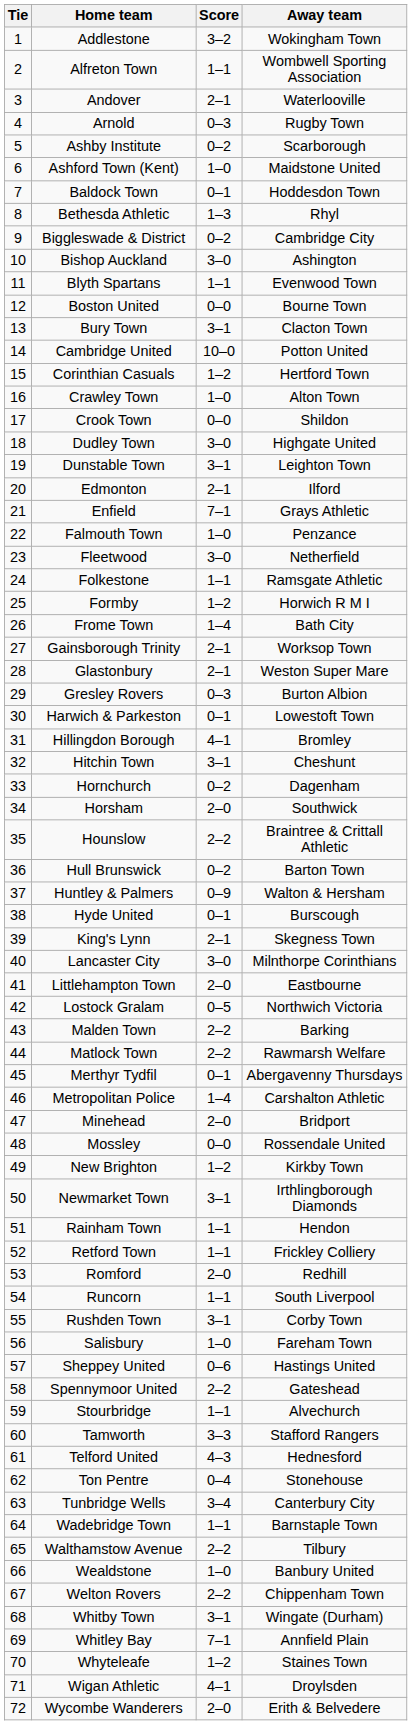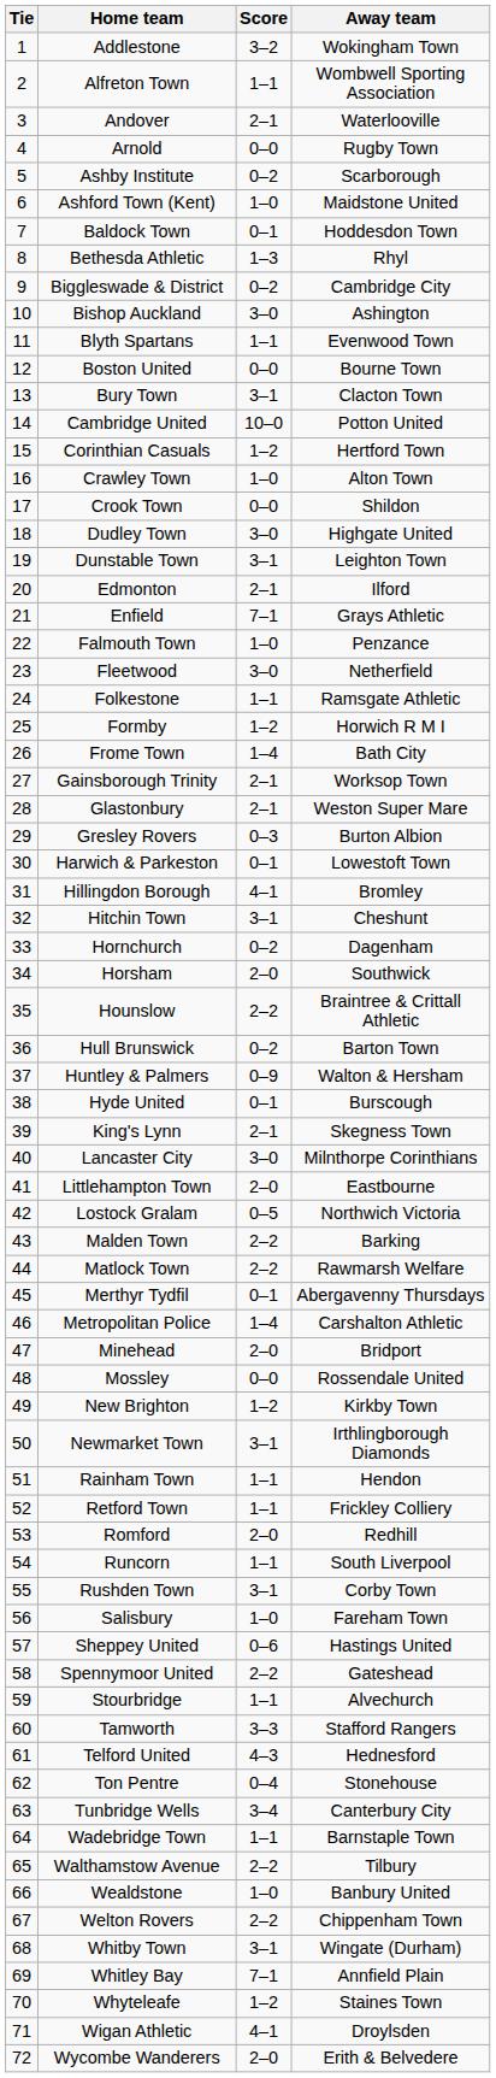 <table class="wikitable" style="text-align:center;">
 <tr>
 <th width=20>Tie</th>
 <th width=175>Home team</th>
 <th width=20>Score</th>
 <th width=175>Away team</th>
 </tr>
 <tr>
 <td>1</td>
 <td>Addlestone</td>
 <td>3–2</td>
 <td>Wokingham Town</td>
 </tr>
 <tr>
 <td>2</td>
 <td>Alfreton Town</td>
 <td>1–1</td>
 <td>Wombwell Sporting Association</td>
 </tr>
 <tr>
 <td>3</td>
 <td>Andover</td>
 <td>2–1</td>
 <td>Waterlooville</td>
 </tr>
 <tr>
 <td>4</td>
 <td>Arnold</td>
-<td>0–3</td>
+<td>0–0</td>
 <td>Rugby Town</td>
 </tr>
 <tr>
 <td>5</td>
 <td>Ashby Institute</td>
 <td>0–2</td>
 <td>Scarborough</td>
 </tr>
 <tr>
 <td>6</td>
 <td>Ashford Town (Kent)</td>
 <td>1–0</td>
 <td>Maidstone United</td>
 </tr>
 <tr>
 <td>7</td>
 <td>Baldock Town</td>
 <td>0–1</td>
 <td>Hoddesdon Town</td>
 </tr>
 <tr>
 <td>8</td>
 <td>Bethesda Athletic</td>
 <td>1–3</td>
 <td>Rhyl</td>
 </tr>
 <tr>
 <td>9</td>
 <td>Biggleswade & District</td>
 <td>0–2</td>
 <td>Cambridge City</td>
 </tr>
 <tr>
 <td>10</td>
 <td>Bishop Auckland</td>
 <td>3–0</td>
 <td>Ashington</td>
 </tr>
 <tr>
 <td>11</td>
 <td>Blyth Spartans</td>
 <td>1–1</td>
 <td>Evenwood Town</td>
 </tr>
 <tr>
 <td>12</td>
 <td>Boston United</td>
 <td>0–0</td>
 <td>Bourne Town</td>
 </tr>
 <tr>
 <td>13</td>
 <td>Bury Town</td>
 <td>3–1</td>
 <td>Clacton Town</td>
 </tr>
 <tr>
 <td>14</td>
 <td>Cambridge United</td>
 <td>10–0</td>
 <td>Potton United</td>
 </tr>
 <tr>
 <td>15</td>
 <td>Corinthian Casuals</td>
 <td>1–2</td>
 <td>Hertford Town</td>
 </tr>
 <tr>
 <td>16</td>
 <td>Crawley Town</td>
 <td>1–0</td>
 <td>Alton Town</td>
 </tr>
 <tr>
 <td>17</td>
 <td>Crook Town</td>
 <td>0–0</td>
 <td>Shildon</td>
 </tr>
 <tr>
 <td>18</td>
 <td>Dudley Town</td>
 <td>3–0</td>
 <td>Highgate United</td>
 </tr>
 <tr>
 <td>19</td>
 <td>Dunstable Town</td>
 <td>3–1</td>
 <td>Leighton Town</td>
 </tr>
 <tr>
 <td>20</td>
 <td>Edmonton</td>
 <td>2–1</td>
 <td>Ilford</td>
 </tr>
 <tr>
 <td>21</td>
 <td>Enfield</td>
 <td>7–1</td>
 <td>Grays Athletic</td>
 </tr>
 <tr>
 <td>22</td>
 <td>Falmouth Town</td>
 <td>1–0</td>
 <td>Penzance</td>
 </tr>
 <tr>
 <td>23</td>
 <td>Fleetwood</td>
 <td>3–0</td>
 <td>Netherfield</td>
 </tr>
 <tr>
 <td>24</td>
 <td>Folkestone</td>
 <td>1–1</td>
 <td>Ramsgate Athletic</td>
 </tr>
 <tr>
 <td>25</td>
 <td>Formby</td>
 <td>1–2</td>
 <td>Horwich R M I</td>
 </tr>
 <tr>
 <td>26</td>
 <td>Frome Town</td>
 <td>1–4</td>
 <td>Bath City</td>
 </tr>
 <tr>
 <td>27</td>
 <td>Gainsborough Trinity</td>
 <td>2–1</td>
 <td>Worksop Town</td>
 </tr>
 <tr>
 <td>28</td>
 <td>Glastonbury</td>
 <td>2–1</td>
 <td>Weston Super Mare</td>
 </tr>
 <tr>
 <td>29</td>
 <td>Gresley Rovers</td>
 <td>0–3</td>
 <td>Burton Albion</td>
 </tr>
 <tr>
 <td>30</td>
 <td>Harwich & Parkeston</td>
 <td>0–1</td>
 <td>Lowestoft Town</td>
 </tr>
 <tr>
 <td>31</td>
 <td>Hillingdon Borough</td>
 <td>4–1</td>
 <td>Bromley</td>
 </tr>
 <tr>
 <td>32</td>
 <td>Hitchin Town</td>
 <td>3–1</td>
 <td>Cheshunt</td>
 </tr>
 <tr>
 <td>33</td>
 <td>Hornchurch</td>
 <td>0–2</td>
 <td>Dagenham</td>
 </tr>
 <tr>
 <td>34</td>
 <td>Horsham</td>
 <td>2–0</td>
 <td>Southwick</td>
 </tr>
 <tr>
 <td>35</td>
 <td>Hounslow</td>
 <td>2–2</td>
 <td>Braintree & Crittall Athletic</td>
 </tr>
 <tr>
 <td>36</td>
 <td>Hull Brunswick</td>
 <td>0–2</td>
 <td>Barton Town</td>
 </tr>
 <tr>
 <td>37</td>
 <td>Huntley & Palmers</td>
 <td>0–9</td>
 <td>Walton & Hersham</td>
 </tr>
 <tr>
 <td>38</td>
 <td>Hyde United</td>
 <td>0–1</td>
 <td>Burscough</td>
 </tr>
 <tr>
 <td>39</td>
 <td>King's Lynn</td>
 <td>2–1</td>
 <td>Skegness Town</td>
 </tr>
 <tr>
 <td>40</td>
 <td>Lancaster City</td>
 <td>3–0</td>
 <td>Milnthorpe Corinthians</td>
 </tr>
 <tr>
 <td>41</td>
 <td>Littlehampton Town</td>
 <td>2–0</td>
 <td>Eastbourne</td>
 </tr>
 <tr>
 <td>42</td>
 <td>Lostock Gralam</td>
 <td>0–5</td>
 <td>Northwich Victoria</td>
 </tr>
 <tr>
 <td>43</td>
 <td>Malden Town</td>
 <td>2–2</td>
 <td>Barking</td>
 </tr>
 <tr>
 <td>44</td>
 <td>Matlock Town</td>
 <td>2–2</td>
 <td>Rawmarsh Welfare</td>
 </tr>
 <tr>
 <td>45</td>
 <td>Merthyr Tydfil</td>
 <td>0–1</td>
 <td>Abergavenny Thursdays</td>
 </tr>
 <tr>
 <td>46</td>
 <td>Metropolitan Police</td>
 <td>1–4</td>
 <td>Carshalton Athletic</td>
 </tr>
 <tr>
 <td>47</td>
 <td>Minehead</td>
 <td>2–0</td>
 <td>Bridport</td>
 </tr>
 <tr>
 <td>48</td>
 <td>Mossley</td>
 <td>0–0</td>
 <td>Rossendale United</td>
 </tr>
 <tr>
 <td>49</td>
 <td>New Brighton</td>
 <td>1–2</td>
 <td>Kirkby Town</td>
 </tr>
 <tr>
 <td>50</td>
 <td>Newmarket Town</td>
 <td>3–1</td>
 <td>Irthlingborough Diamonds</td>
 </tr>
 <tr>
 <td>51</td>
 <td>Rainham Town</td>
 <td>1–1</td>
 <td>Hendon</td>
 </tr>
 <tr>
 <td>52</td>
 <td>Retford Town</td>
 <td>1–1</td>
 <td>Frickley Colliery</td>
 </tr>
 <tr>
 <td>53</td>
 <td>Romford</td>
 <td>2–0</td>
 <td>Redhill</td>
 </tr>
 <tr>
 <td>54</td>
 <td>Runcorn</td>
 <td>1–1</td>
 <td>South Liverpool</td>
 </tr>
 <tr>
 <td>55</td>
 <td>Rushden Town</td>
 <td>3–1</td>
 <td>Corby Town</td>
 </tr>
 <tr>
 <td>56</td>
 <td>Salisbury</td>
 <td>1–0</td>
 <td>Fareham Town</td>
 </tr>
 <tr>
 <td>57</td>
 <td>Sheppey United</td>
 <td>0–6</td>
 <td>Hastings United</td>
 </tr>
 <tr>
 <td>58</td>
 <td>Spennymoor United</td>
 <td>2–2</td>
 <td>Gateshead</td>
 </tr>
 <tr>
 <td>59</td>
 <td>Stourbridge</td>
 <td>1–1</td>
 <td>Alvechurch</td>
 </tr>
 <tr>
 <td>60</td>
 <td>Tamworth</td>
 <td>3–3</td>
 <td>Stafford Rangers</td>
 </tr>
 <tr>
 <td>61</td>
 <td>Telford United</td>
 <td>4–3</td>
 <td>Hednesford</td>
 </tr>
 <tr>
 <td>62</td>
 <td>Ton Pentre</td>
 <td>0–4</td>
 <td>Stonehouse</td>
 </tr>
 <tr>
 <td>63</td>
 <td>Tunbridge Wells</td>
 <td>3–4</td>
 <td>Canterbury City</td>
 </tr>
 <tr>
 <td>64</td>
 <td>Wadebridge Town</td>
 <td>1–1</td>
 <td>Barnstaple Town</td>
 </tr>
 <tr>
 <td>65</td>
 <td>Walthamstow Avenue</td>
 <td>2–2</td>
 <td>Tilbury</td>
 </tr>
 <tr>
 <td>66</td>
 <td>Wealdstone</td>
 <td>1–0</td>
 <td>Banbury United</td>
 </tr>
 <tr>
 <td>67</td>
 <td>Welton Rovers</td>
 <td>2–2</td>
 <td>Chippenham Town</td>
 </tr>
 <tr>
 <td>68</td>
 <td>Whitby Town</td>
 <td>3–1</td>
 <td>Wingate (Durham)</td>
 </tr>
 <tr>
 <td>69</td>
 <td>Whitley Bay</td>
 <td>7–1</td>
 <td>Annfield Plain</td>
 </tr>
 <tr>
 <td>70</td>
 <td>Whyteleafe</td>
 <td>1–2</td>
 <td>Staines Town</td>
 </tr>
 <tr>
 <td>71</td>
 <td>Wigan Athletic</td>
 <td>4–1</td>
 <td>Droylsden</td>
 </tr>
 <tr>
 <td>72</td>
 <td>Wycombe Wanderers</td>
 <td>2–0</td>
 <td>Erith & Belvedere</td>
 </tr>
 </table>
